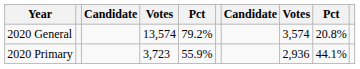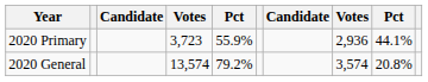 <table class="wikitable" style="margin:0.5em ; font-size:95%">
 <tr>
 <th>Year</th>
 <th></th>
 <th>Candidate</th>
 <th>Votes</th>
 <th>Pct</th>
 <th></th>
 <th>Candidate</th>
 <th>Votes</th>
 <th>Pct</th>
 <th></th>
 </tr>
 <tr>
+<td>2020 Primary</td>
+<td></td>
+<td></td>
+<td>3,723</td>
+<td>55.9%</td>
+<td></td>
+<td></td>
+<td>2,936</td>
+<td>44.1%</td>
+<td></td>
+</tr>
+<tr>
 <td>2020 General</td>
 <td></td>
 <td></td>
 <td>13,574</td>
 <td>79.2%</td>
 <td></td>
 <td></td>
 <td>3,574</td>
 <td>20.8%</td>
 <td></td>
 </tr>
-<tr>
-<td>2020 Primary</td>
-<td></td>
-<td></td>
-<td>3,723</td>
-<td>55.9%</td>
-<td></td>
-<td></td>
-<td>2,936</td>
-<td>44.1%</td>
-<td></td>
-</tr>
 </table>
